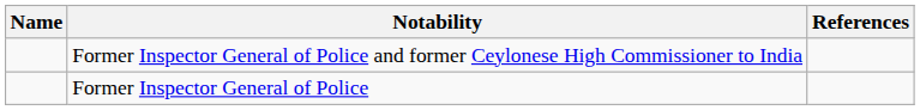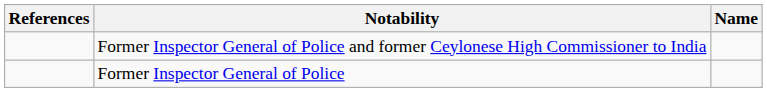 <table class="wikitable sortable">
 <tr>
+<th>References</th>
+<th>Notability</th>
 <th>Name</th>
-<th>Notability</th>
-<th>References</th>
 </tr>
 <tr>
 <td></td>
 <td>Former <a href='#'>Inspector General of Police</a> and former <a href='#'>Ceylonese High Commissioner to India</a></td>
 <td></td>
 </tr>
 <tr>
 <td></td>
 <td>Former <a href='#'>Inspector General of Police</a></td>
 <td></td>
 </tr>
 </table>
